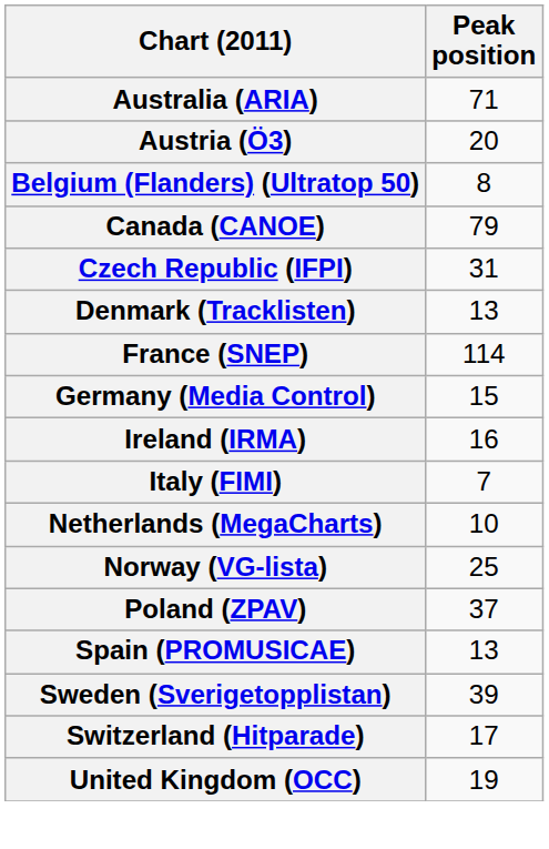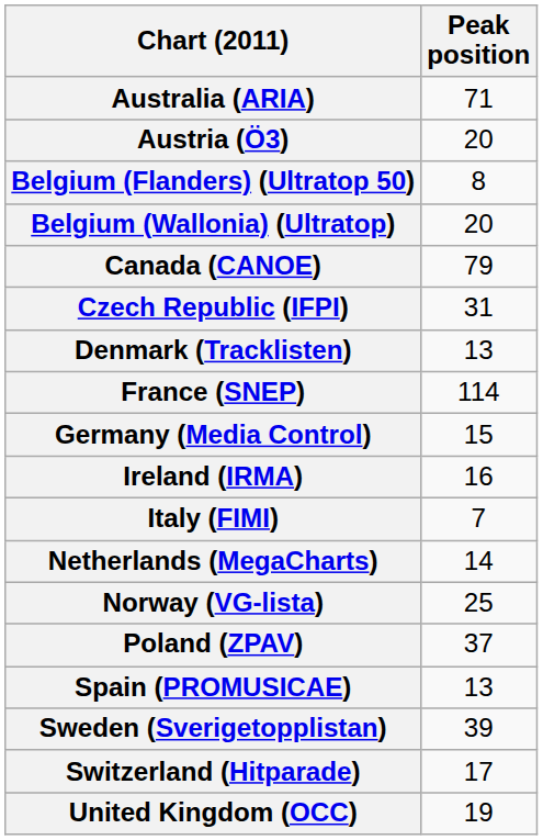 <table class="wikitable sortable plainrowheaders">
 <tr>
 <th scope="col">Chart (2011)</th>
 <th scope="col">Peak<br>position</th>
 </tr>
 <tr>
 <th scope="row">Australia (<a href='#'>ARIA</a>)</th>
 <td style="text-align:center;">71</td>
 </tr>
 <tr>
 <th scope="row">Austria (<a href='#'>Ö3</a>)</th>
 <td style="text-align:center;">20</td>
 </tr>
 <tr>
 <th scope="row"><a href='#'>Belgium (Flanders)</a> (<a href='#'>Ultratop 50</a>)</th>
 <td style="text-align:center;">8</td>
+</tr>
+<tr>
+<th scope="row"><a href='#'>Belgium (Wallonia)</a> (<a href='#'>Ultratop</a>)</th>
+<td style="text-align:center;">20</td>
 </tr>
 <tr>
 <th scope="row">Canada (<a href='#'>CANOE</a>)</th>
 <td style="text-align:center;">79</td>
 </tr>
 <tr>
 <th scope="row"><a href='#'>Czech Republic</a> (<a href='#'>IFPI</a>)</th>
 <td style="text-align:center;">31</td>
 </tr>
 <tr>
 <th scope="row">Denmark (<a href='#'>Tracklisten</a>)</th>
 <td style="text-align:center;">13</td>
 </tr>
 <tr>
 <th scope="row">France (<a href='#'>SNEP</a>)</th>
 <td style="text-align:center;">114</td>
 </tr>
 <tr>
 <th scope="row">Germany (<a href='#'>Media Control</a>)</th>
 <td style="text-align:center;">15</td>
 </tr>
 <tr>
 <th scope="row">Ireland (<a href='#'>IRMA</a>)</th>
 <td style="text-align:center;">16</td>
 </tr>
 <tr>
 <th scope="row">Italy (<a href='#'>FIMI</a>)</th>
 <td style="text-align:center;">7</td>
 </tr>
 <tr>
 <th scope="row">Netherlands (<a href='#'>MegaCharts</a>)</th>
-<td style="text-align:center;">10</td>
+<td style="text-align:center;">14</td>
 </tr>
 <tr>
 <th scope="row">Norway (<a href='#'>VG-lista</a>)</th>
 <td style="text-align:center;">25</td>
 </tr>
 <tr>
 <th scope="row">Poland (<a href='#'>ZPAV</a>)</th>
 <td style="text-align:center;">37</td>
 </tr>
 <tr>
 <th scope="row">Spain (<a href='#'>PROMUSICAE</a>)</th>
 <td style="text-align:center;">13</td>
 </tr>
 <tr>
 <th scope="row">Sweden (<a href='#'>Sverigetopplistan</a>)</th>
 <td style="text-align:center;">39</td>
 </tr>
 <tr>
 <th scope="row">Switzerland (<a href='#'>Hitparade</a>)</th>
 <td style="text-align:center;">17</td>
 </tr>
 <tr>
 <th scope="row">United Kingdom (<a href='#'>OCC</a>)</th>
 <td style="text-align:center;">19</td>
 </tr>
 </table>
